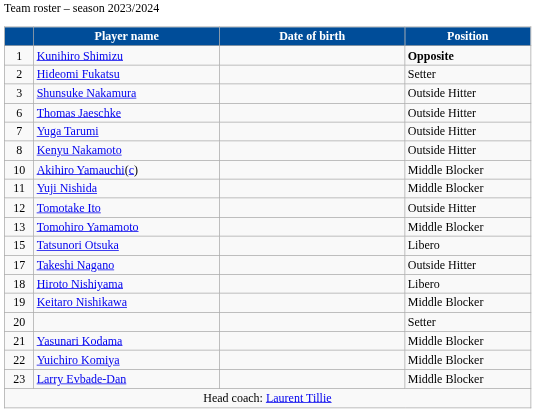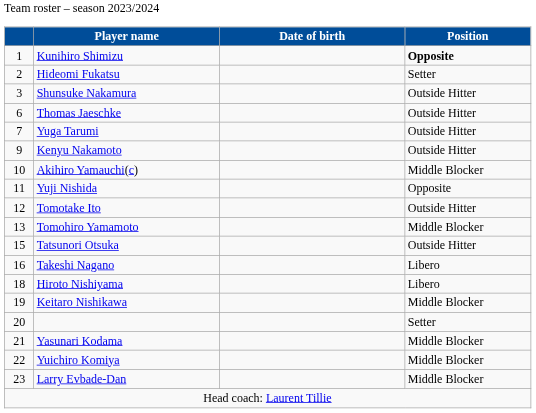 <table class="wikitable collapsible "style="font-size:>
 <tr>
 <th colspan="7">Team roster – season 2023/2024</th>
 </tr>
 <tr>
 <th style="width:2em;color:#FFFFFF; background-color:#004D99"></th>
 <th style="width:15em;color:#FFFFFF; background-color:#004D99">Player name</th>
 <th style="width:15em;color:#FFFFFF; background-color:#004D99">Date of birth</th>
 <th style="width:10em;color:#FFFFFF; background-color:#004D99">Position</th>
 </tr>
 <tr>
 <td align=center>1</td>
 <td align=left> <a href='#'>Kunihiro Shimizu</a></td>
 <td align=right></td>
 <td><strong>Opposite</strong></td>
 </tr>
 <tr>
 <td align=center>2</td>
 <td align=left> <a href='#'>Hideomi Fukatsu</a></td>
 <td align=right></td>
 <td>Setter</td>
 </tr>
 <tr>
 <td align=center>3</td>
 <td align=left> <a href='#'>Shunsuke Nakamura</a></td>
 <td align=right></td>
 <td>Outside Hitter</td>
 </tr>
 <tr>
 <td align=center>6</td>
 <td align=left> <a href='#'>Thomas Jaeschke</a></td>
 <td align=right></td>
 <td>Outside Hitter</td>
 </tr>
 <tr>
 <td align=center>7</td>
 <td align=left> <a href='#'>Yuga Tarumi</a></td>
 <td align=right></td>
 <td>Outside Hitter</td>
 </tr>
 <tr>
-<td align=center>8</td>
+<td align=center>9</td>
 <td align=left> <a href='#'>Kenyu Nakamoto</a></td>
 <td align=right></td>
 <td>Outside Hitter</td>
 </tr>
 <tr>
 <td align=center>10</td>
 <td align=left> <a href='#'>Akihiro Yamauchi</a>(<a href='#'>c</a>)</td>
 <td align=right></td>
 <td>Middle Blocker</td>
 </tr>
 <tr>
 <td align=center>11</td>
 <td align=left> <a href='#'>Yuji Nishida</a></td>
 <td align=right></td>
-<td>Middle Blocker</td>
+<td>Opposite</td>
 </tr>
 <tr>
 <td align=center>12</td>
 <td align=left> <a href='#'>Tomotake Ito</a></td>
 <td align=right></td>
 <td>Outside Hitter</td>
 </tr>
 <tr>
 <td align=center>13</td>
 <td align=left> <a href='#'>Tomohiro Yamamoto</a></td>
 <td align=right></td>
 <td>Middle Blocker</td>
 </tr>
 <tr>
 <td align=center>15</td>
 <td align=left><a href='#'>Tatsunori Otsuka</a></td>
 <td align=right></td>
-<td>Libero</td>
+<td>Outside Hitter</td>
 </tr>
 <tr>
-<td align=center>17</td>
+<td align=center>16</td>
 <td align=left> <a href='#'>Takeshi Nagano</a></td>
 <td align=right></td>
-<td>Outside Hitter</td>
+<td>Libero</td>
 </tr>
 <tr>
 <td align=center>18</td>
 <td align=left> <a href='#'>Hiroto Nishiyama</a></td>
 <td align=right></td>
 <td>Libero</td>
 </tr>
 <tr>
 <td align=center>19</td>
 <td align=left> <a href='#'>Keitaro Nishikawa</a></td>
 <td align=right></td>
 <td>Middle Blocker</td>
 </tr>
 <tr>
 <td align=center>20</td>
 <td align=left> </td>
 <td align=right></td>
 <td>Setter</td>
 </tr>
 <tr>
 <td align=center>21</td>
 <td align=left> <a href='#'>Yasunari Kodama</a></td>
 <td align=right></td>
 <td>Middle Blocker</td>
 </tr>
 <tr>
 <td align=center>22</td>
 <td align=left> <a href='#'>Yuichiro Komiya</a></td>
 <td align=right></td>
 <td>Middle Blocker</td>
 </tr>
 <tr>
 <td align=center>23</td>
 <td align=left> <a href='#'>Larry Evbade-Dan</a></td>
 <td align=right></td>
 <td>Middle Blocker</td>
 </tr>
 <tr>
 <td colspan=5 align=center>Head coach:  <a href='#'>Laurent Tillie</a></td>
 </tr>
 </table>
